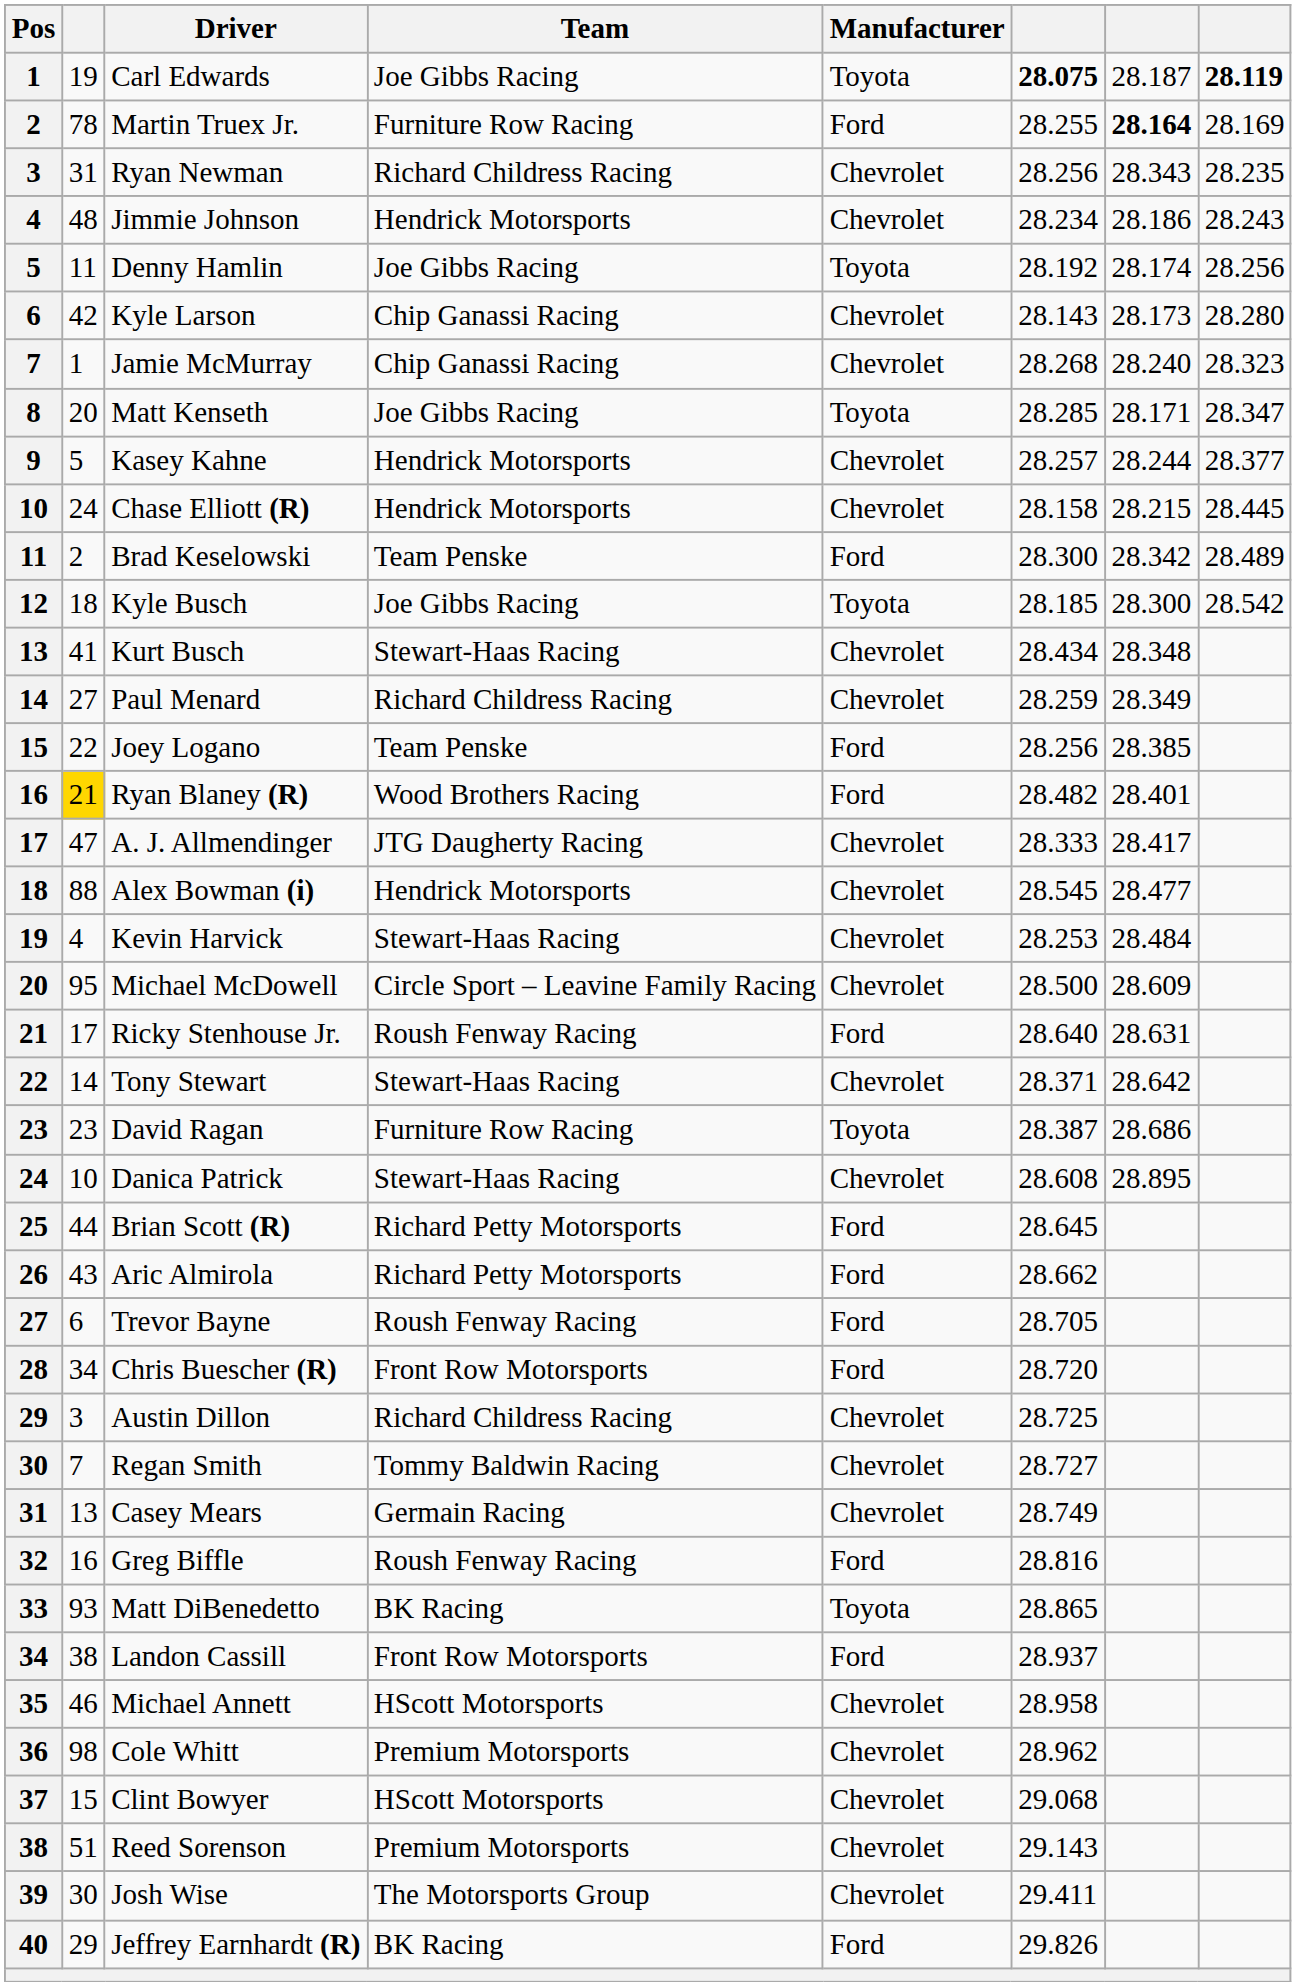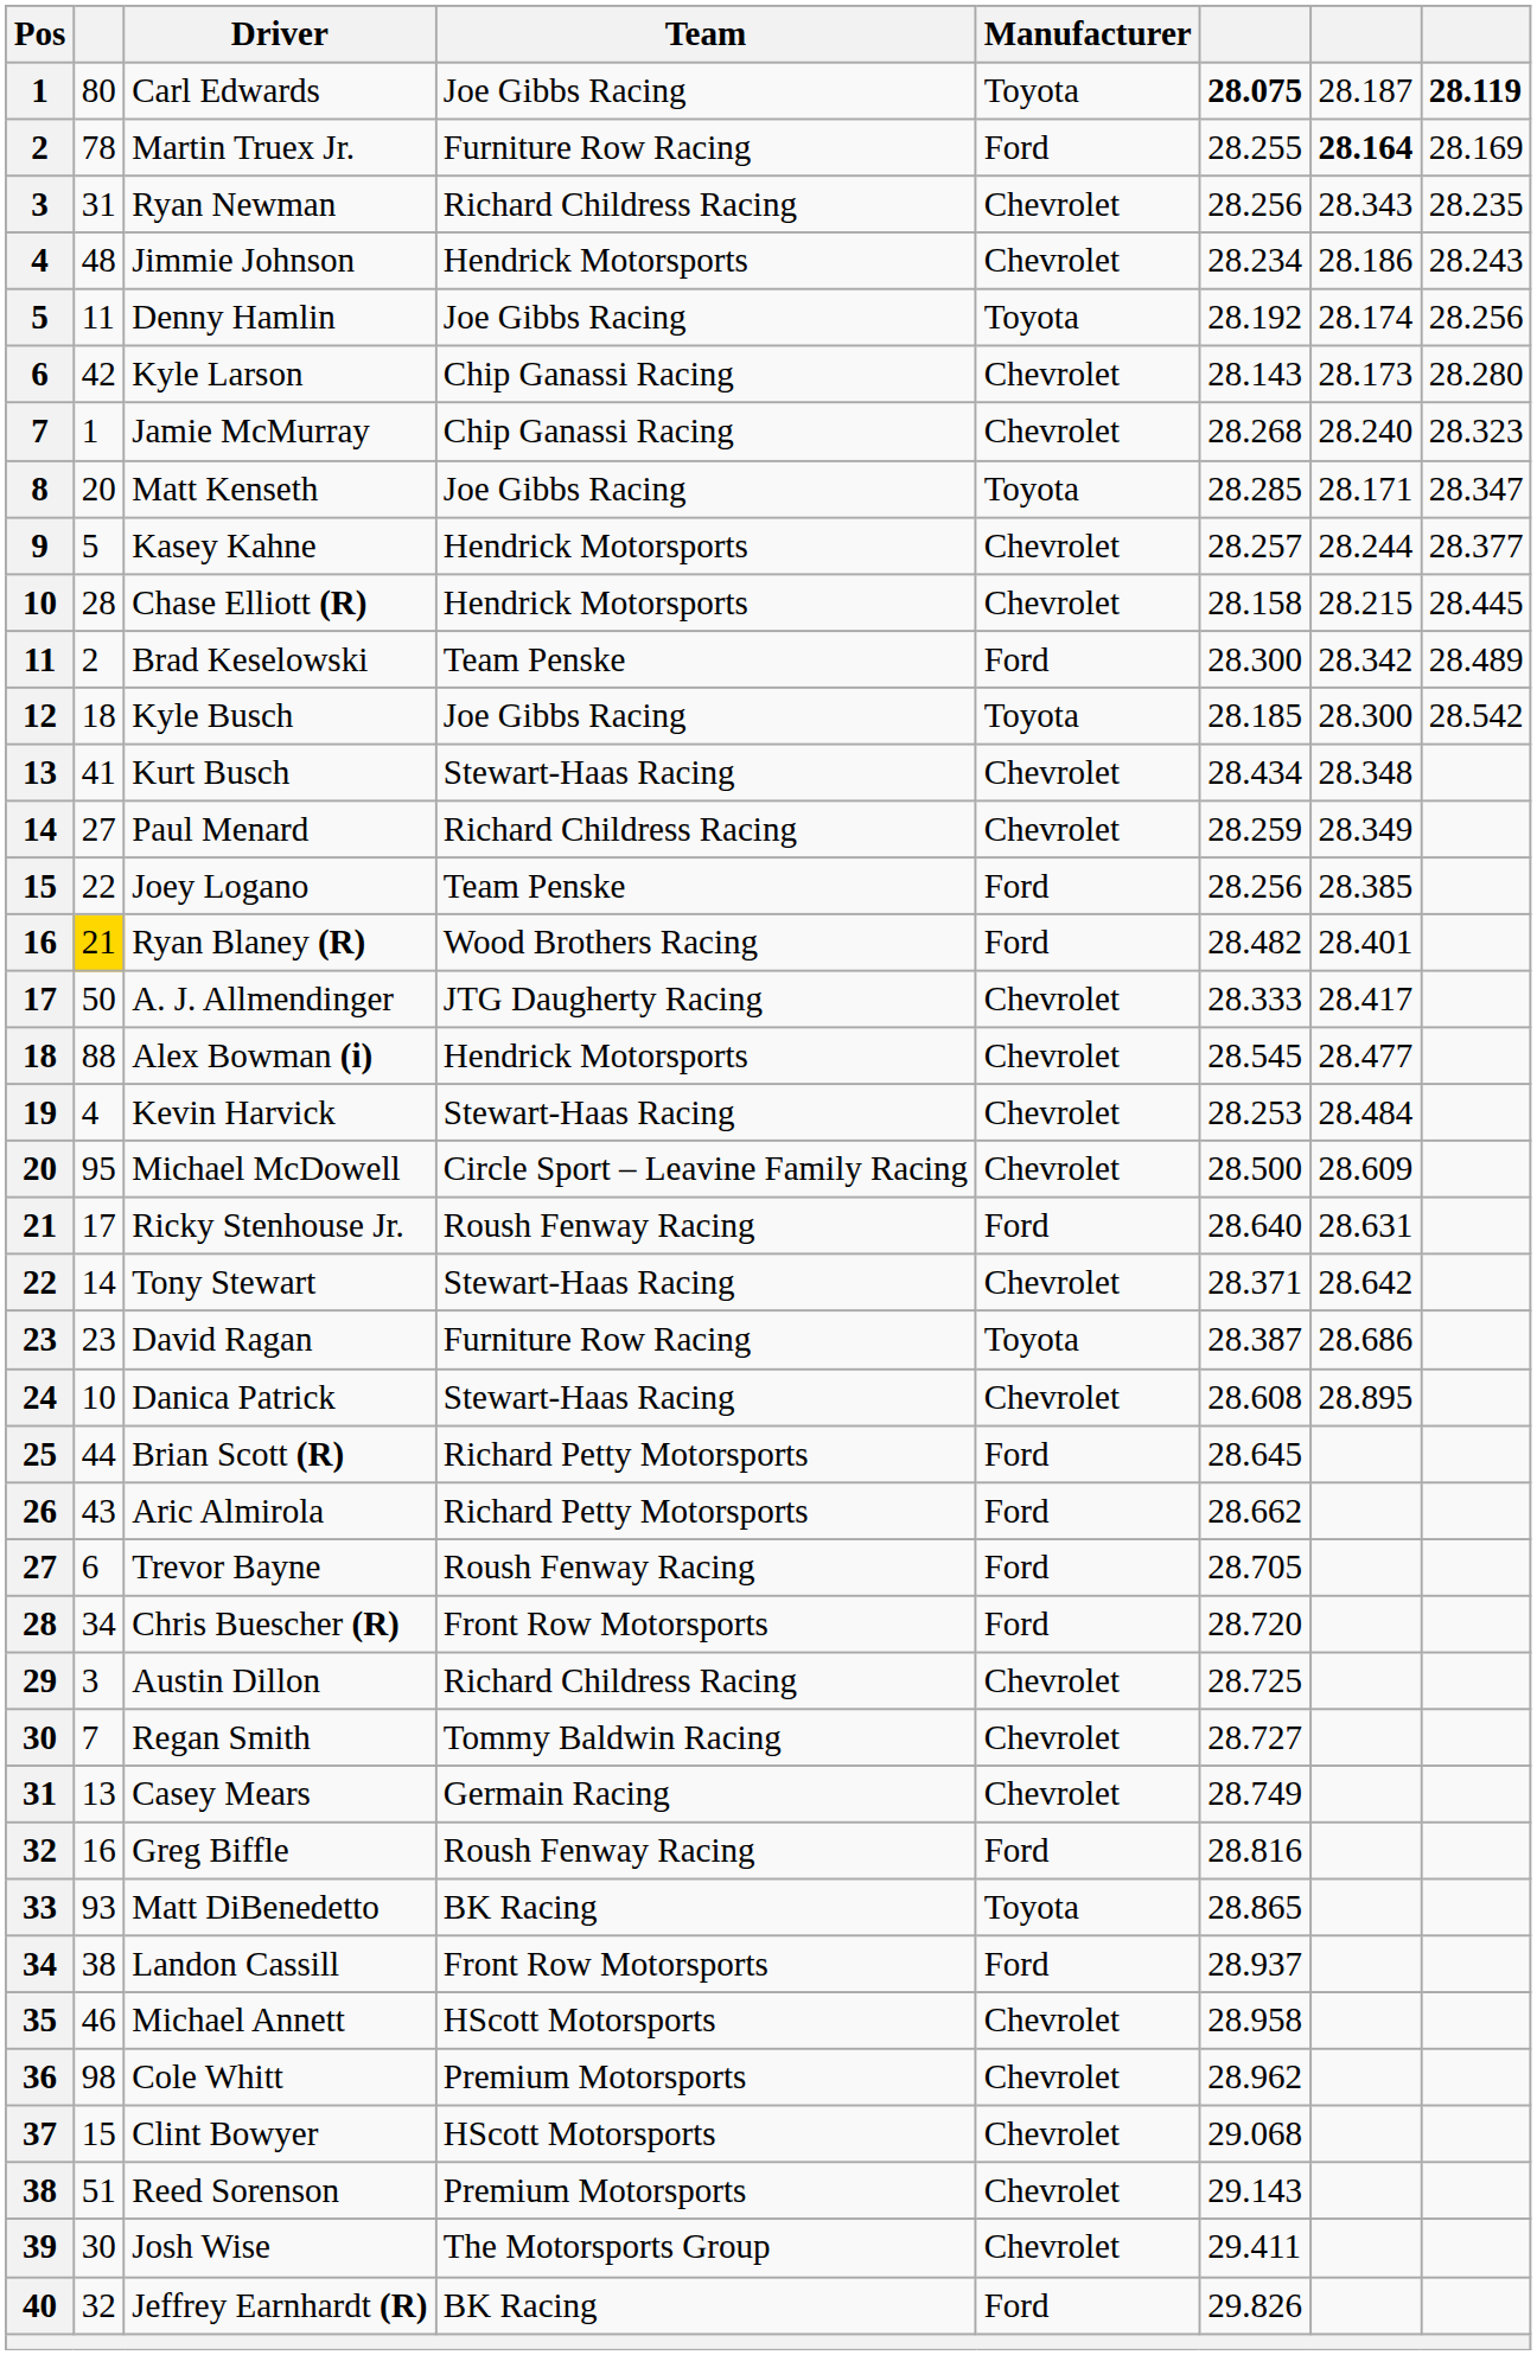 <table class="wikitable" style="font-size:95%">
 <tr>
 <th>Pos</th>
 <th></th>
 <th>Driver</th>
 <th>Team</th>
 <th>Manufacturer</th>
 <th></th>
 <th></th>
 <th></th>
 </tr>
 <tr>
 <th>1</th>
-<td>19</td>
+<td>80</td>
 <td>Carl Edwards</td>
 <td>Joe Gibbs Racing</td>
 <td>Toyota</td>
 <td><strong>28.075</strong></td>
 <td>28.187</td>
 <td><strong>28.119</strong></td>
 </tr>
 <tr>
 <th>2</th>
 <td>78</td>
 <td>Martin Truex Jr.</td>
 <td>Furniture Row Racing</td>
 <td>Ford</td>
 <td>28.255</td>
 <td><strong>28.164</strong></td>
 <td>28.169</td>
 </tr>
 <tr>
 <th>3</th>
 <td>31</td>
 <td>Ryan Newman</td>
 <td>Richard Childress Racing</td>
 <td>Chevrolet</td>
 <td>28.256</td>
 <td>28.343</td>
 <td>28.235</td>
 </tr>
 <tr>
 <th>4</th>
 <td>48</td>
 <td>Jimmie Johnson</td>
 <td>Hendrick Motorsports</td>
 <td>Chevrolet</td>
 <td>28.234</td>
 <td>28.186</td>
 <td>28.243</td>
 </tr>
 <tr>
 <th>5</th>
 <td>11</td>
 <td>Denny Hamlin</td>
 <td>Joe Gibbs Racing</td>
 <td>Toyota</td>
 <td>28.192</td>
 <td>28.174</td>
 <td>28.256</td>
 </tr>
 <tr>
 <th>6</th>
 <td>42</td>
 <td>Kyle Larson</td>
 <td>Chip Ganassi Racing</td>
 <td>Chevrolet</td>
 <td>28.143</td>
 <td>28.173</td>
 <td>28.280</td>
 </tr>
 <tr>
 <th>7</th>
 <td>1</td>
 <td>Jamie McMurray</td>
 <td>Chip Ganassi Racing</td>
 <td>Chevrolet</td>
 <td>28.268</td>
 <td>28.240</td>
 <td>28.323</td>
 </tr>
 <tr>
 <th>8</th>
 <td>20</td>
 <td>Matt Kenseth</td>
 <td>Joe Gibbs Racing</td>
 <td>Toyota</td>
 <td>28.285</td>
 <td>28.171</td>
 <td>28.347</td>
 </tr>
 <tr>
 <th>9</th>
 <td>5</td>
 <td>Kasey Kahne</td>
 <td>Hendrick Motorsports</td>
 <td>Chevrolet</td>
 <td>28.257</td>
 <td>28.244</td>
 <td>28.377</td>
 </tr>
 <tr>
 <th>10</th>
-<td>24</td>
+<td>28</td>
 <td>Chase Elliott <strong>(R)</strong></td>
 <td>Hendrick Motorsports</td>
 <td>Chevrolet</td>
 <td>28.158</td>
 <td>28.215</td>
 <td>28.445</td>
 </tr>
 <tr>
 <th>11</th>
 <td>2</td>
 <td>Brad Keselowski</td>
 <td>Team Penske</td>
 <td>Ford</td>
 <td>28.300</td>
 <td>28.342</td>
 <td>28.489</td>
 </tr>
 <tr>
 <th>12</th>
 <td>18</td>
 <td>Kyle Busch</td>
 <td>Joe Gibbs Racing</td>
 <td>Toyota</td>
 <td>28.185</td>
 <td>28.300</td>
 <td>28.542</td>
 </tr>
 <tr>
 <th>13</th>
 <td>41</td>
 <td>Kurt Busch</td>
 <td>Stewart-Haas Racing</td>
 <td>Chevrolet</td>
 <td>28.434</td>
 <td>28.348</td>
 <td></td>
 </tr>
 <tr>
 <th>14</th>
 <td>27</td>
 <td>Paul Menard</td>
 <td>Richard Childress Racing</td>
 <td>Chevrolet</td>
 <td>28.259</td>
 <td>28.349</td>
 <td></td>
 </tr>
 <tr>
 <th>15</th>
 <td>22</td>
 <td>Joey Logano</td>
 <td>Team Penske</td>
 <td>Ford</td>
 <td>28.256</td>
 <td>28.385</td>
 <td></td>
 </tr>
 <tr>
 <th>16</th>
 <td style="background: gold;">21</td>
 <td>Ryan Blaney <strong>(R)</strong></td>
 <td>Wood Brothers Racing</td>
 <td>Ford</td>
 <td>28.482</td>
 <td>28.401</td>
 <td></td>
 </tr>
 <tr>
 <th>17</th>
-<td>47</td>
+<td>50</td>
 <td>A. J. Allmendinger</td>
 <td>JTG Daugherty Racing</td>
 <td>Chevrolet</td>
 <td>28.333</td>
 <td>28.417</td>
 <td></td>
 </tr>
 <tr>
 <th>18</th>
 <td>88</td>
 <td>Alex Bowman <strong>(i)</strong></td>
 <td>Hendrick Motorsports</td>
 <td>Chevrolet</td>
 <td>28.545</td>
 <td>28.477</td>
 <td></td>
 </tr>
 <tr>
 <th>19</th>
 <td>4</td>
 <td>Kevin Harvick</td>
 <td>Stewart-Haas Racing</td>
 <td>Chevrolet</td>
 <td>28.253</td>
 <td>28.484</td>
 <td></td>
 </tr>
 <tr>
 <th>20</th>
 <td>95</td>
 <td>Michael McDowell</td>
 <td>Circle Sport – Leavine Family Racing</td>
 <td>Chevrolet</td>
 <td>28.500</td>
 <td>28.609</td>
 <td></td>
 </tr>
 <tr>
 <th>21</th>
 <td>17</td>
 <td>Ricky Stenhouse Jr.</td>
 <td>Roush Fenway Racing</td>
 <td>Ford</td>
 <td>28.640</td>
 <td>28.631</td>
 <td></td>
 </tr>
 <tr>
 <th>22</th>
 <td>14</td>
 <td>Tony Stewart</td>
 <td>Stewart-Haas Racing</td>
 <td>Chevrolet</td>
 <td>28.371</td>
 <td>28.642</td>
 <td></td>
 </tr>
 <tr>
 <th>23</th>
 <td>23</td>
 <td>David Ragan</td>
 <td>Furniture Row Racing</td>
 <td>Toyota</td>
 <td>28.387</td>
 <td>28.686</td>
 <td></td>
 </tr>
 <tr>
 <th>24</th>
 <td>10</td>
 <td>Danica Patrick</td>
 <td>Stewart-Haas Racing</td>
 <td>Chevrolet</td>
 <td>28.608</td>
 <td>28.895</td>
 <td></td>
 </tr>
 <tr>
 <th>25</th>
 <td>44</td>
 <td>Brian Scott <strong>(R)</strong></td>
 <td>Richard Petty Motorsports</td>
 <td>Ford</td>
 <td>28.645</td>
 <td></td>
 <td></td>
 </tr>
 <tr>
 <th>26</th>
 <td>43</td>
 <td>Aric Almirola</td>
 <td>Richard Petty Motorsports</td>
 <td>Ford</td>
 <td>28.662</td>
 <td></td>
 <td></td>
 </tr>
 <tr>
 <th>27</th>
 <td>6</td>
 <td>Trevor Bayne</td>
 <td>Roush Fenway Racing</td>
 <td>Ford</td>
 <td>28.705</td>
 <td></td>
 <td></td>
 </tr>
 <tr>
 <th>28</th>
 <td>34</td>
 <td>Chris Buescher <strong>(R)</strong></td>
 <td>Front Row Motorsports</td>
 <td>Ford</td>
 <td>28.720</td>
 <td></td>
 <td></td>
 </tr>
 <tr>
 <th>29</th>
 <td>3</td>
 <td>Austin Dillon</td>
 <td>Richard Childress Racing</td>
 <td>Chevrolet</td>
 <td>28.725</td>
 <td></td>
 <td></td>
 </tr>
 <tr>
 <th>30</th>
 <td>7</td>
 <td>Regan Smith</td>
 <td>Tommy Baldwin Racing</td>
 <td>Chevrolet</td>
 <td>28.727</td>
 <td></td>
 <td></td>
 </tr>
 <tr>
 <th>31</th>
 <td>13</td>
 <td>Casey Mears</td>
 <td>Germain Racing</td>
 <td>Chevrolet</td>
 <td>28.749</td>
 <td></td>
 <td></td>
 </tr>
 <tr>
 <th>32</th>
 <td>16</td>
 <td>Greg Biffle</td>
 <td>Roush Fenway Racing</td>
 <td>Ford</td>
 <td>28.816</td>
 <td></td>
 <td></td>
 </tr>
 <tr>
 <th>33</th>
 <td>93</td>
 <td>Matt DiBenedetto</td>
 <td>BK Racing</td>
 <td>Toyota</td>
 <td>28.865</td>
 <td></td>
 <td></td>
 </tr>
 <tr>
 <th>34</th>
 <td>38</td>
 <td>Landon Cassill</td>
 <td>Front Row Motorsports</td>
 <td>Ford</td>
 <td>28.937</td>
 <td></td>
 <td></td>
 </tr>
 <tr>
 <th>35</th>
 <td>46</td>
 <td>Michael Annett</td>
 <td>HScott Motorsports</td>
 <td>Chevrolet</td>
 <td>28.958</td>
 <td></td>
 <td></td>
 </tr>
 <tr>
 <th>36</th>
 <td>98</td>
 <td>Cole Whitt</td>
 <td>Premium Motorsports</td>
 <td>Chevrolet</td>
 <td>28.962</td>
 <td></td>
 <td></td>
 </tr>
 <tr>
 <th>37</th>
 <td>15</td>
 <td>Clint Bowyer</td>
 <td>HScott Motorsports</td>
 <td>Chevrolet</td>
 <td>29.068</td>
 <td></td>
 <td></td>
 </tr>
 <tr>
 <th>38</th>
 <td>51</td>
 <td>Reed Sorenson</td>
 <td>Premium Motorsports</td>
 <td>Chevrolet</td>
 <td>29.143</td>
 <td></td>
 <td></td>
 </tr>
 <tr>
 <th>39</th>
 <td>30</td>
 <td>Josh Wise</td>
 <td>The Motorsports Group</td>
 <td>Chevrolet</td>
 <td>29.411</td>
 <td></td>
 <td></td>
 </tr>
 <tr>
 <th>40</th>
-<td>29</td>
+<td>32</td>
 <td>Jeffrey Earnhardt <strong>(R)</strong></td>
 <td>BK Racing</td>
 <td>Ford</td>
 <td>29.826</td>
 <td></td>
 <td></td>
 </tr>
 <tr>
 <th colspan="8"></th>
 </tr>
 </table>
